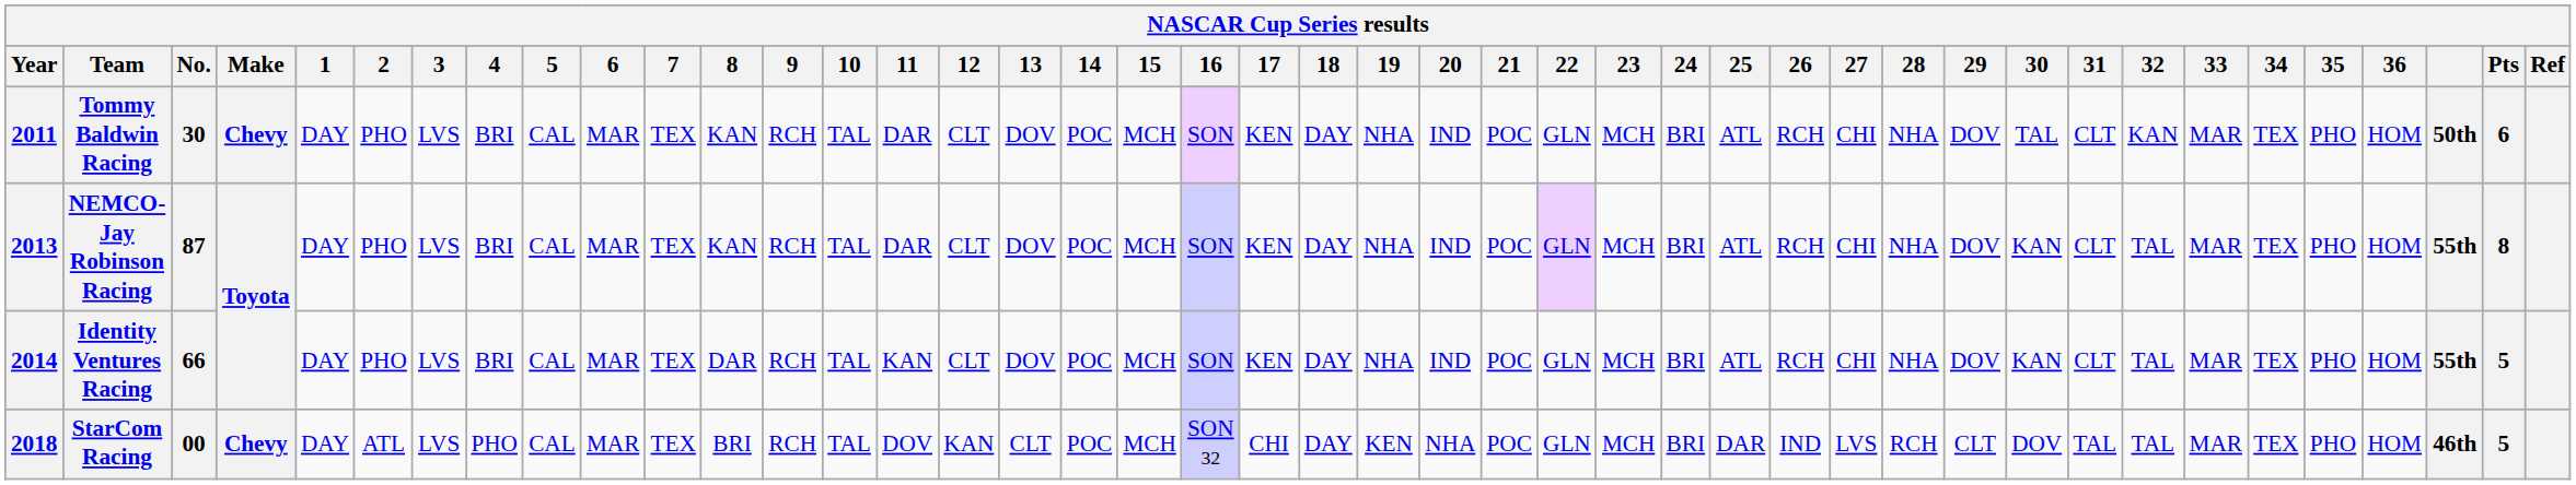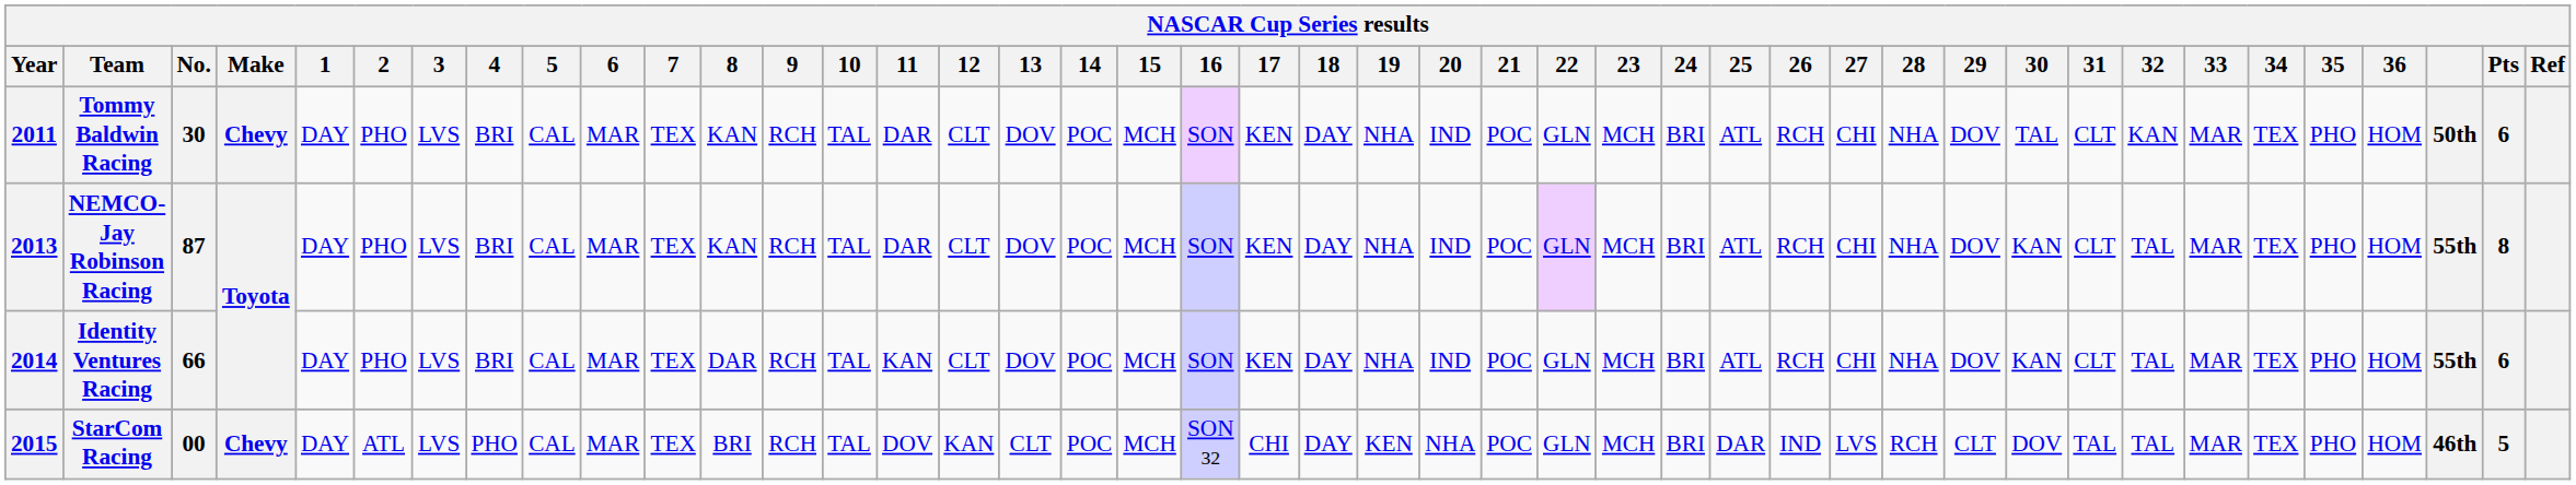 <table class="wikitable" style="text-align:center; font-size:75%">
 <tr>
 <th colspan=45><a href='#'>NASCAR Cup Series</a> results</th>
 </tr>
 <tr>
 <th>Year</th>
 <th>Team</th>
 <th>No.</th>
 <th>Make</th>
 <th>1</th>
 <th>2</th>
 <th>3</th>
 <th>4</th>
 <th>5</th>
 <th>6</th>
 <th>7</th>
 <th>8</th>
 <th>9</th>
 <th>10</th>
 <th>11</th>
 <th>12</th>
 <th>13</th>
 <th>14</th>
 <th>15</th>
 <th>16</th>
 <th>17</th>
 <th>18</th>
 <th>19</th>
 <th>20</th>
 <th>21</th>
 <th>22</th>
 <th>23</th>
 <th>24</th>
 <th>25</th>
 <th>26</th>
 <th>27</th>
 <th>28</th>
 <th>29</th>
 <th>30</th>
 <th>31</th>
 <th>32</th>
 <th>33</th>
 <th>34</th>
 <th>35</th>
 <th>36</th>
 <th></th>
 <th>Pts</th>
 <th>Ref</th>
 </tr>
 <tr>
 <th><a href='#'>2011</a></th>
 <th><a href='#'>Tommy Baldwin Racing</a></th>
 <th>30</th>
 <th><a href='#'>Chevy</a></th>
 <td><a href='#'>DAY</a></td>
 <td><a href='#'>PHO</a></td>
 <td><a href='#'>LVS</a></td>
 <td><a href='#'>BRI</a></td>
 <td><a href='#'>CAL</a></td>
 <td><a href='#'>MAR</a></td>
 <td><a href='#'>TEX</a></td>
 <td><a href='#'>KAN</a></td>
 <td><a href='#'>RCH</a></td>
 <td><a href='#'>TAL</a></td>
 <td><a href='#'>DAR</a></td>
 <td><a href='#'>CLT</a></td>
 <td><a href='#'>DOV</a></td>
 <td><a href='#'>POC</a></td>
 <td><a href='#'>MCH</a></td>
 <td style="background:#EFCFFF;"><a href='#'>SON</a><br></td>
 <td><a href='#'>KEN</a></td>
 <td><a href='#'>DAY</a></td>
 <td><a href='#'>NHA</a></td>
 <td><a href='#'>IND</a></td>
 <td><a href='#'>POC</a></td>
 <td><a href='#'>GLN</a></td>
 <td><a href='#'>MCH</a></td>
 <td><a href='#'>BRI</a></td>
 <td><a href='#'>ATL</a></td>
 <td><a href='#'>RCH</a></td>
 <td><a href='#'>CHI</a></td>
 <td><a href='#'>NHA</a></td>
 <td><a href='#'>DOV</a></td>
 <td><a href='#'>TAL</a></td>
 <td><a href='#'>CLT</a></td>
 <td><a href='#'>KAN</a></td>
 <td><a href='#'>MAR</a></td>
 <td><a href='#'>TEX</a></td>
 <td><a href='#'>PHO</a></td>
 <td><a href='#'>HOM</a></td>
 <th>50th</th>
 <th>6</th>
 <th></th>
 </tr>
 <tr>
 <th><a href='#'>2013</a></th>
 <th><a href='#'>NEMCO-Jay Robinson Racing</a></th>
 <th>87</th>
 <th rowspan=2><a href='#'>Toyota</a></th>
 <td><a href='#'>DAY</a></td>
 <td><a href='#'>PHO</a></td>
 <td><a href='#'>LVS</a></td>
 <td><a href='#'>BRI</a></td>
 <td><a href='#'>CAL</a></td>
 <td><a href='#'>MAR</a></td>
 <td><a href='#'>TEX</a></td>
 <td><a href='#'>KAN</a></td>
 <td><a href='#'>RCH</a></td>
 <td><a href='#'>TAL</a></td>
 <td><a href='#'>DAR</a></td>
 <td><a href='#'>CLT</a></td>
 <td><a href='#'>DOV</a></td>
 <td><a href='#'>POC</a></td>
 <td><a href='#'>MCH</a></td>
 <td style="background:#CFCFFF;"><a href='#'>SON</a><br></td>
 <td><a href='#'>KEN</a></td>
 <td><a href='#'>DAY</a></td>
 <td><a href='#'>NHA</a></td>
 <td><a href='#'>IND</a></td>
 <td><a href='#'>POC</a></td>
 <td style="background:#EFCFFF;"><a href='#'>GLN</a><br></td>
 <td><a href='#'>MCH</a></td>
 <td><a href='#'>BRI</a></td>
 <td><a href='#'>ATL</a></td>
 <td><a href='#'>RCH</a></td>
 <td><a href='#'>CHI</a></td>
 <td><a href='#'>NHA</a></td>
 <td><a href='#'>DOV</a></td>
 <td><a href='#'>KAN</a></td>
 <td><a href='#'>CLT</a></td>
 <td><a href='#'>TAL</a></td>
 <td><a href='#'>MAR</a></td>
 <td><a href='#'>TEX</a></td>
 <td><a href='#'>PHO</a></td>
 <td><a href='#'>HOM</a></td>
 <th>55th</th>
 <th>8</th>
 <th></th>
 </tr>
 <tr>
 <th><a href='#'>2014</a></th>
 <th><a href='#'>Identity Ventures Racing</a></th>
 <th>66</th>
 <td><a href='#'>DAY</a></td>
 <td><a href='#'>PHO</a></td>
 <td><a href='#'>LVS</a></td>
 <td><a href='#'>BRI</a></td>
 <td><a href='#'>CAL</a></td>
 <td><a href='#'>MAR</a></td>
 <td><a href='#'>TEX</a></td>
 <td><a href='#'>DAR</a></td>
 <td><a href='#'>RCH</a></td>
 <td><a href='#'>TAL</a></td>
 <td><a href='#'>KAN</a></td>
 <td><a href='#'>CLT</a></td>
 <td><a href='#'>DOV</a></td>
 <td><a href='#'>POC</a></td>
 <td><a href='#'>MCH</a></td>
 <td style="background:#CFCFFF;"><a href='#'>SON</a><br></td>
 <td><a href='#'>KEN</a></td>
 <td><a href='#'>DAY</a></td>
 <td><a href='#'>NHA</a></td>
 <td><a href='#'>IND</a></td>
 <td><a href='#'>POC</a></td>
 <td><a href='#'>GLN</a></td>
 <td><a href='#'>MCH</a></td>
 <td><a href='#'>BRI</a></td>
 <td><a href='#'>ATL</a></td>
 <td><a href='#'>RCH</a></td>
 <td><a href='#'>CHI</a></td>
 <td><a href='#'>NHA</a></td>
 <td><a href='#'>DOV</a></td>
 <td><a href='#'>KAN</a></td>
 <td><a href='#'>CLT</a></td>
 <td><a href='#'>TAL</a></td>
 <td><a href='#'>MAR</a></td>
 <td><a href='#'>TEX</a></td>
 <td><a href='#'>PHO</a></td>
 <td><a href='#'>HOM</a></td>
 <th>55th</th>
-<th>5</th>
+<th>6</th>
 <th></th>
 </tr>
 <tr>
-<th><a href='#'>2018</a></th>
+<th><a href='#'>2015</a></th>
 <th><a href='#'>StarCom Racing</a></th>
 <th>00</th>
 <th><a href='#'>Chevy</a></th>
 <td><a href='#'>DAY</a></td>
 <td><a href='#'>ATL</a></td>
 <td><a href='#'>LVS</a></td>
 <td><a href='#'>PHO</a></td>
 <td><a href='#'>CAL</a></td>
 <td><a href='#'>MAR</a></td>
 <td><a href='#'>TEX</a></td>
 <td><a href='#'>BRI</a></td>
 <td><a href='#'>RCH</a></td>
 <td><a href='#'>TAL</a></td>
 <td><a href='#'>DOV</a></td>
 <td><a href='#'>KAN</a></td>
 <td><a href='#'>CLT</a></td>
 <td><a href='#'>POC</a></td>
 <td><a href='#'>MCH</a></td>
 <td style="background:#CFCFFF;"><a href='#'>SON</a><br><small>32</small></td>
 <td><a href='#'>CHI</a></td>
 <td><a href='#'>DAY</a></td>
 <td><a href='#'>KEN</a></td>
 <td><a href='#'>NHA</a></td>
 <td><a href='#'>POC</a></td>
 <td><a href='#'>GLN</a></td>
 <td><a href='#'>MCH</a></td>
 <td><a href='#'>BRI</a></td>
 <td><a href='#'>DAR</a></td>
 <td><a href='#'>IND</a></td>
 <td><a href='#'>LVS</a></td>
 <td><a href='#'>RCH</a></td>
 <td><a href='#'>CLT</a></td>
 <td><a href='#'>DOV</a></td>
 <td><a href='#'>TAL</a></td>
 <td><a href='#'>TAL</a></td>
 <td><a href='#'>MAR</a></td>
 <td><a href='#'>TEX</a></td>
 <td><a href='#'>PHO</a></td>
 <td><a href='#'>HOM</a></td>
 <th>46th</th>
 <th>5</th>
 <th></th>
 </tr>
 </table>
